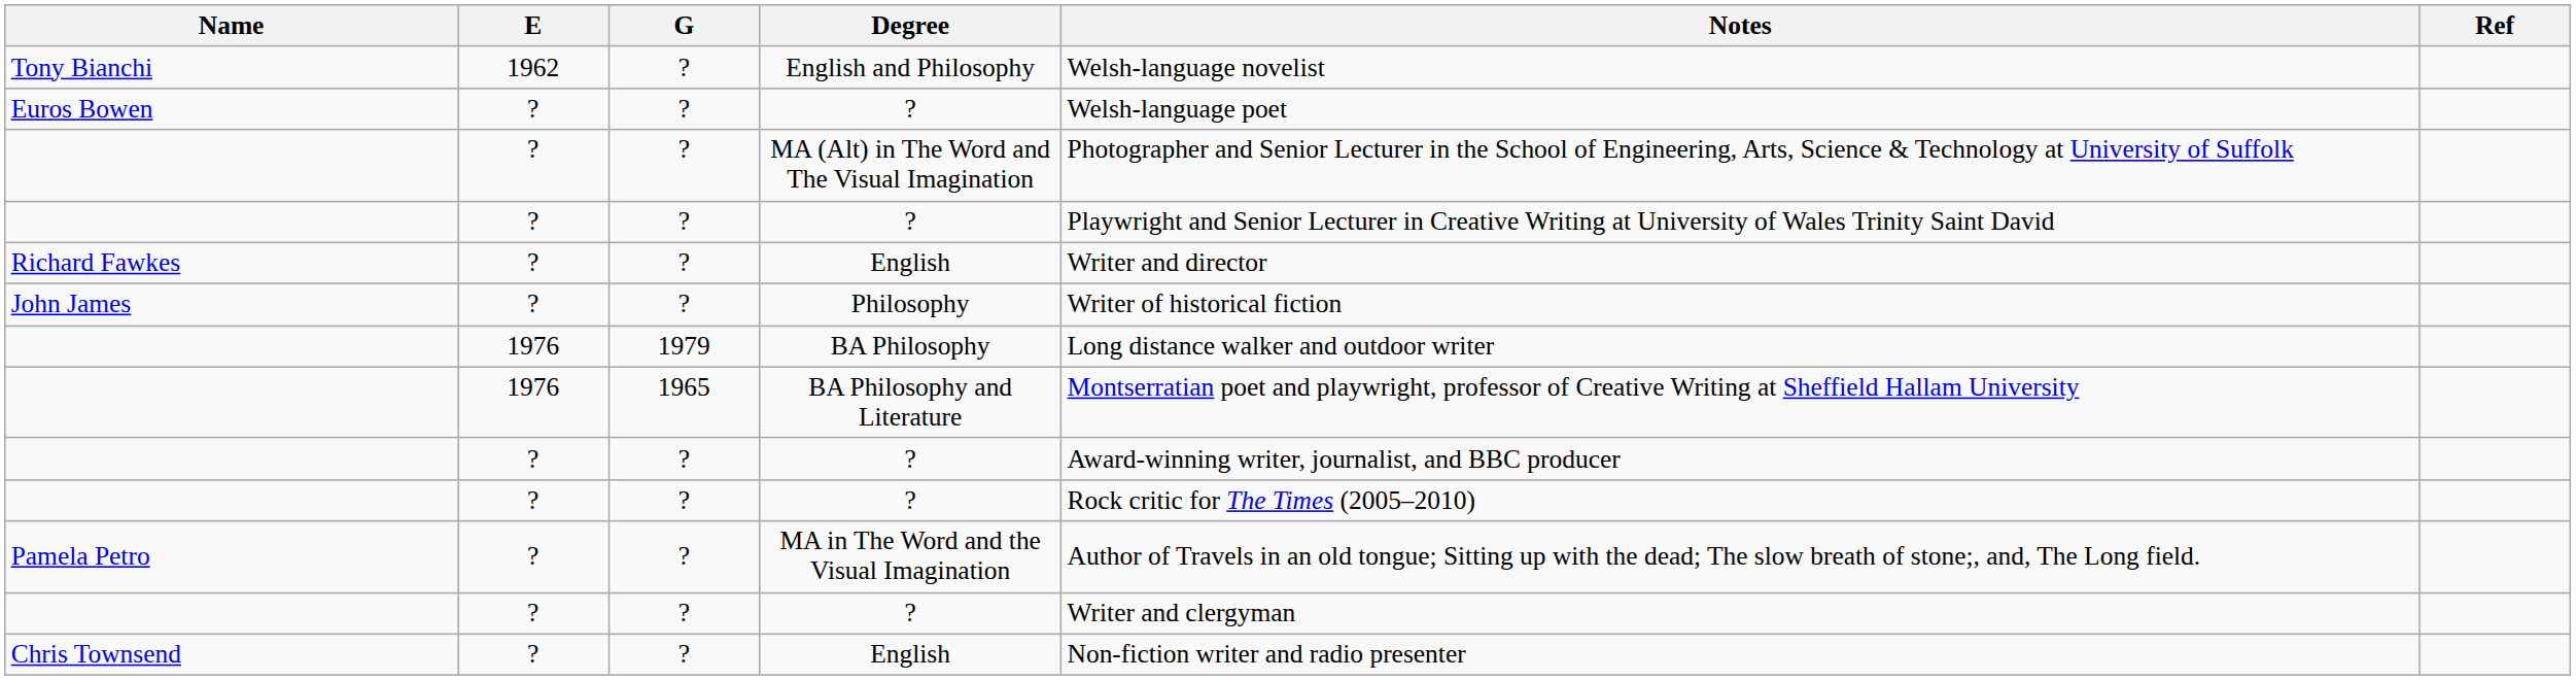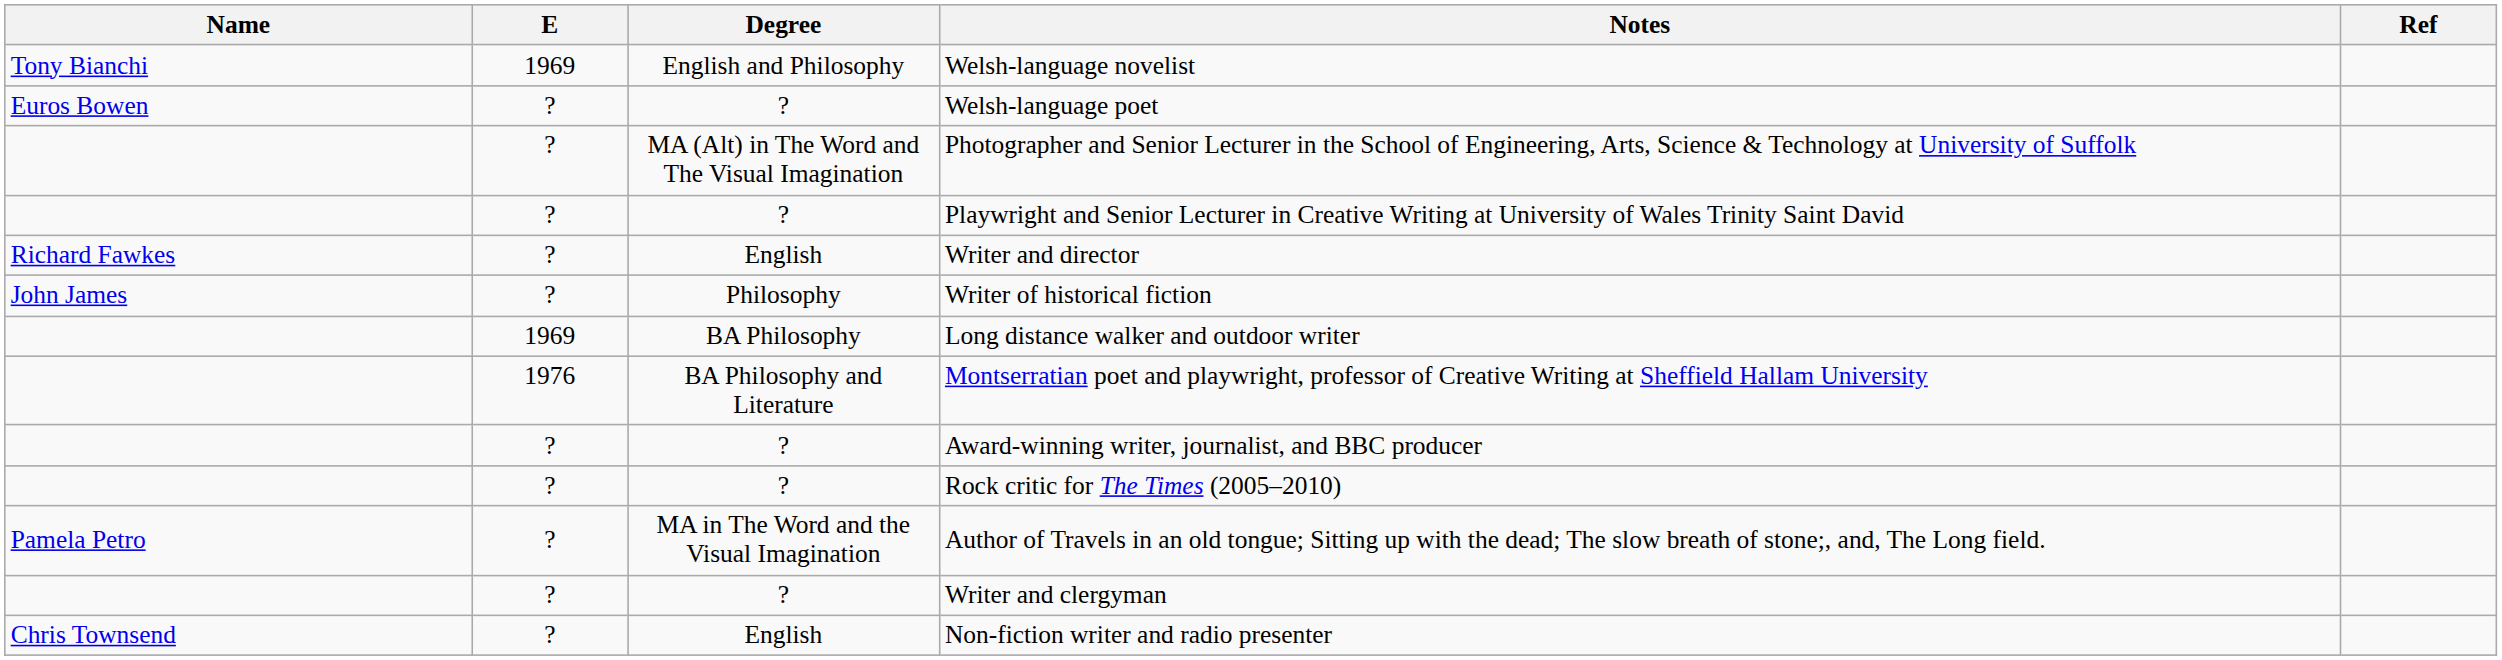 <table class="wikitable sortable">
 <tr>
 <th scope="column" width="15%">Name</th>
 <th scope="column" width="5%" class="unsortable">E</th>
-<th scope="column" width="5%" class="unsortable">G</th>
 <th scope="column" width="10%" class="unsortable">Degree</th>
 <th scope="column" width="45%" class="unsortable">Notes</th>
 <th scope="column" width="5%" class="unsortable">Ref</th>
 </tr>
 <tr>
 <td><a href='#'>Tony Bianchi</a></td>
-<td align="center">1962</td>
-<td align="center">?</td>
+<td align="center">1969</td>
 <td align="center">English and Philosophy</td>
 <td>Welsh-language novelist</td>
 <td align="center"></td>
 </tr>
 <tr>
 <td><a href='#'>Euros Bowen</a></td>
 <td align="center">?</td>
 <td align="center">?</td>
-<td align="center">?</td>
 <td>Welsh-language poet</td>
 <td align="center"></td>
 </tr>
 <tr valign="top">
 <td></td>
-<td align="center">?</td>
 <td align="center">?</td>
 <td align="center">MA (Alt) in The Word and The Visual Imagination</td>
 <td>Photographer and Senior Lecturer in the School of Engineering, Arts, Science & Technology at <a href='#'>University of Suffolk</a></td>
 <td align="center"></td>
 </tr>
 <tr valign="top">
 <td></td>
 <td align="center">?</td>
 <td align="center">?</td>
-<td align="center">?</td>
 <td>Playwright and Senior Lecturer in Creative Writing at University of Wales Trinity Saint David</td>
 <td align="center"></td>
 </tr>
 <tr>
 <td><a href='#'>Richard Fawkes</a></td>
-<td align="center">?</td>
 <td align="center">?</td>
 <td align="center">English</td>
 <td>Writer and director</td>
 <td align="center"></td>
 </tr>
 <tr>
 <td><a href='#'>John James</a></td>
 <td align="center">?</td>
-<td align="center">?</td>
 <td align="center">Philosophy</td>
 <td>Writer of historical fiction</td>
 <td align="center"></td>
 </tr>
 <tr valign="top">
 <td></td>
-<td align="center">1976</td>
-<td align="center">1979</td>
+<td align="center">1969</td>
 <td align="center">BA Philosophy</td>
 <td>Long distance walker and outdoor writer</td>
 <td align="center"></td>
 </tr>
 <tr valign="top">
 <td></td>
 <td align="center">1976</td>
-<td align="center">1965</td>
 <td align="center">BA Philosophy and Literature</td>
 <td><a href='#'>Montserratian</a> poet and playwright, professor of Creative Writing at <a href='#'>Sheffield Hallam University</a></td>
 <td align="center"></td>
 </tr>
 <tr valign="top">
 <td></td>
-<td align="center">?</td>
 <td align="center">?</td>
 <td align="center">?</td>
 <td>Award-winning writer, journalist, and BBC producer</td>
 <td align="center"></td>
 </tr>
 <tr valign="top">
 <td></td>
 <td align="center">?</td>
 <td align="center">?</td>
-<td align="center">?</td>
 <td>Rock critic for <em><a href='#'>The Times</a></em> (2005–2010)</td>
 <td align="center"></td>
 </tr>
 <tr>
 <td><a href='#'>Pamela Petro</a></td>
-<td align="center">?</td>
 <td align="center">?</td>
 <td align="center">MA in The Word and the Visual Imagination</td>
 <td>Author of Travels in an old tongue; Sitting up with the dead; The slow breath of stone;, and, The Long field.</td>
 <td align="center"></td>
 </tr>
 <tr valign="top">
 <td></td>
 <td align="center">?</td>
 <td align="center">?</td>
-<td align="center">?</td>
 <td>Writer and clergyman</td>
 <td align="center"></td>
 </tr>
 <tr>
 <td><a href='#'>Chris Townsend</a></td>
 <td align="center">?</td>
-<td align="center">?</td>
 <td align="center">English</td>
 <td>Non-fiction writer and radio presenter</td>
 <td align="center"></td>
 </tr>
 </table>
